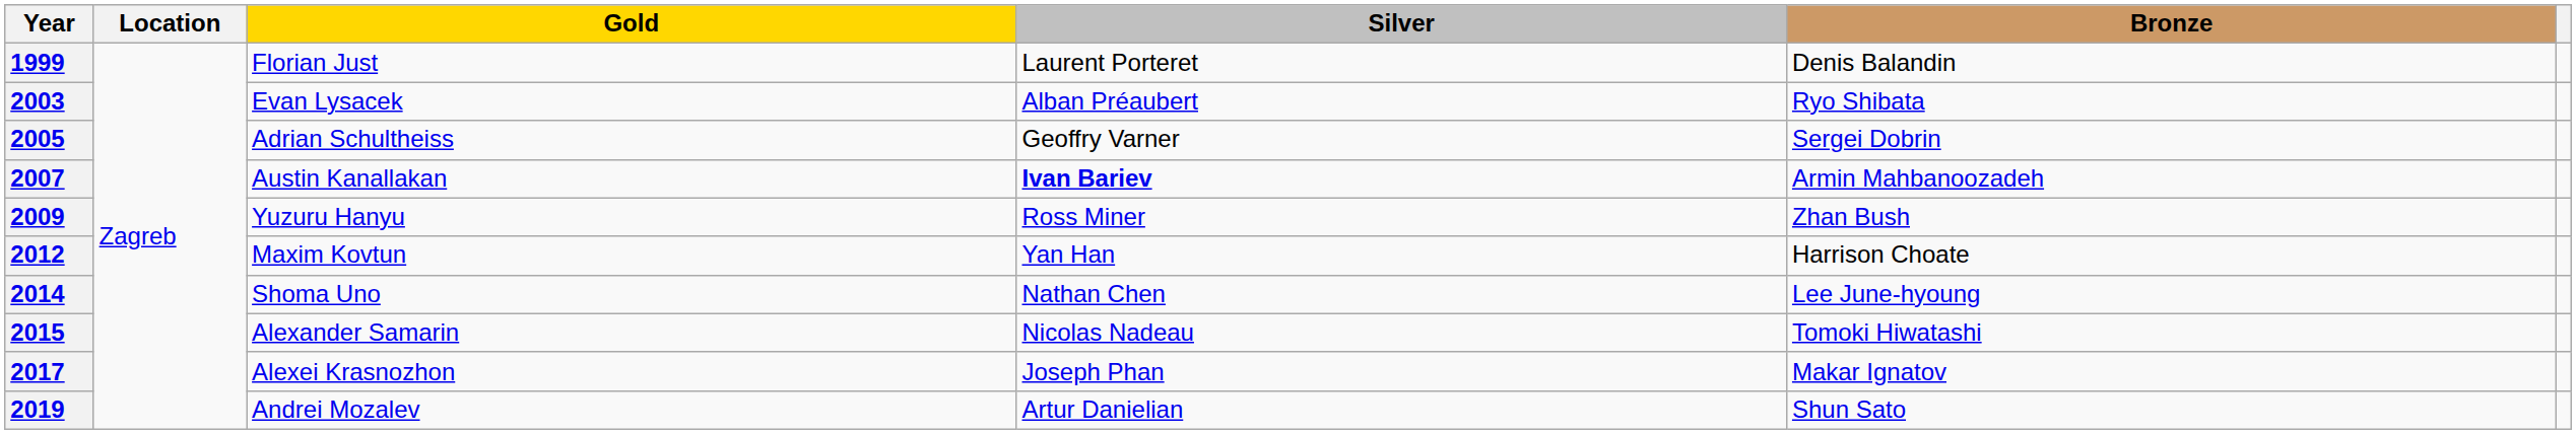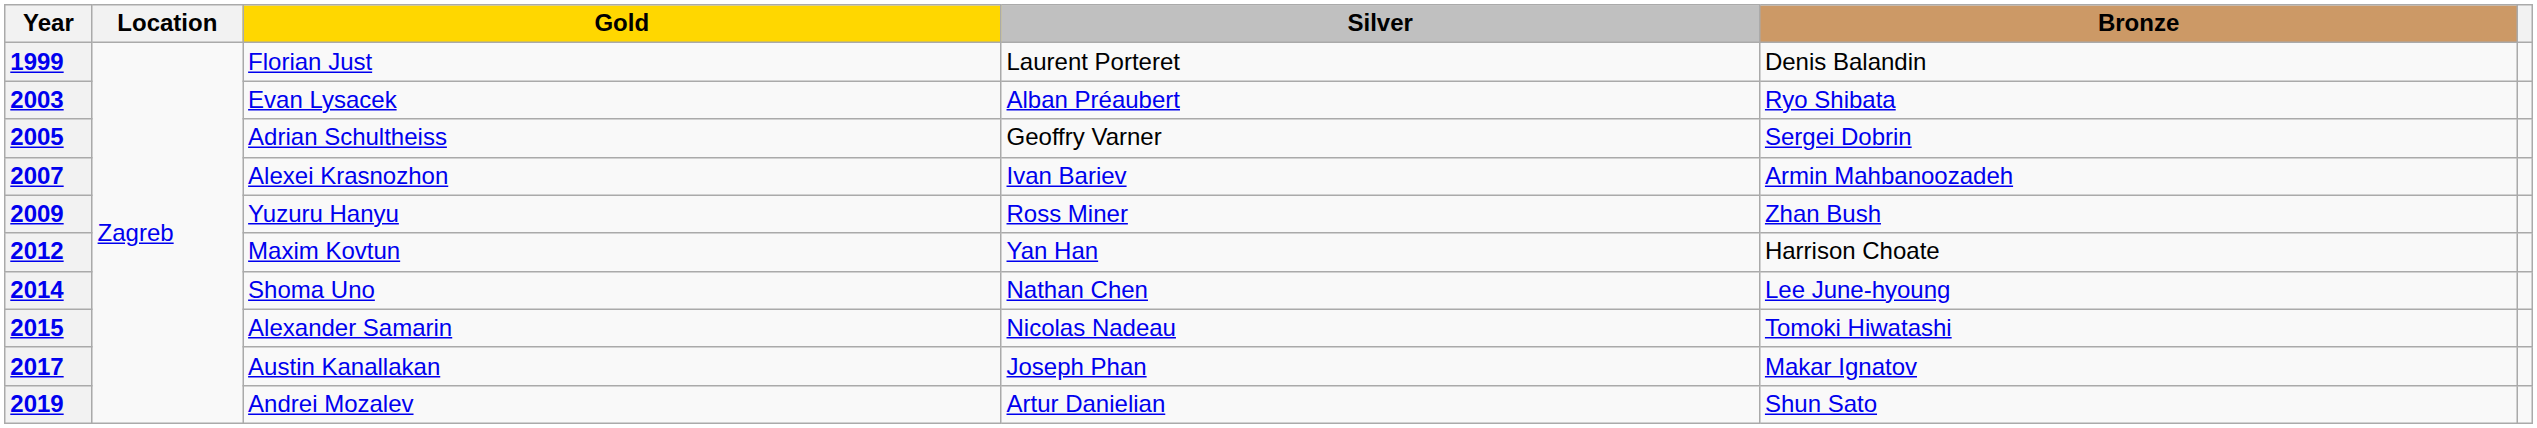 <table class="wikitable unsortable" style="text-align:left; width:85%">
 <tr>
 <th scope="col" style="text-align:center">Year</th>
 <th scope="col" style="text-align:center">Location</th>
 <td scope="col" style="text-align:center; width:30%; background:gold"><strong>Gold</strong></td>
 <td scope="col" style="text-align:center; width:30%; background:silver"><strong>Silver</strong></td>
 <td scope="col" style="text-align:center; width:30%; background:#c96"><strong>Bronze</strong></td>
 <th scope="col" style="text-align:center"></th>
 </tr>
 <tr>
 <th scope="row" style="text-align:left"><a href='#'>1999</a></th>
 <td rowspan="10"><a href='#'>Zagreb</a></td>
 <td> <a href='#'>Florian Just</a></td>
 <td> Laurent Porteret</td>
 <td> Denis Balandin</td>
 <td></td>
 </tr>
 <tr>
 <th scope="row" style="text-align:left"><a href='#'>2003</a></th>
 <td> <a href='#'>Evan Lysacek</a></td>
 <td> <a href='#'>Alban Préaubert</a></td>
 <td> <a href='#'>Ryo Shibata</a></td>
 <td></td>
 </tr>
 <tr>
 <th scope="row" style="text-align:left"><a href='#'>2005</a></th>
 <td> <a href='#'>Adrian Schultheiss</a></td>
 <td> Geoffry Varner</td>
 <td> <a href='#'>Sergei Dobrin</a></td>
 <td></td>
 </tr>
 <tr>
 <th scope="row" style="text-align:left"><a href='#'>2007</a></th>
-<td> <a href='#'>Austin Kanallakan</a></td>
-<td><strong> <a href='#'>Ivan Bariev</a></strong></td>
+<td> <a href='#'>Alexei Krasnozhon</a></td>
+<td> <a href='#'>Ivan Bariev</a></td>
 <td> <a href='#'>Armin Mahbanoozadeh</a></td>
 <td></td>
 </tr>
 <tr>
 <th scope="row" style="text-align:left"><a href='#'>2009</a></th>
 <td> <a href='#'>Yuzuru Hanyu</a></td>
 <td> <a href='#'>Ross Miner</a></td>
 <td> <a href='#'>Zhan Bush</a></td>
 <td></td>
 </tr>
 <tr>
 <th scope="row" style="text-align:left"><a href='#'>2012</a></th>
 <td> <a href='#'>Maxim Kovtun</a></td>
 <td> <a href='#'>Yan Han</a></td>
 <td> Harrison Choate</td>
 <td></td>
 </tr>
 <tr>
 <th scope="row" style="text-align:left"><a href='#'>2014</a></th>
 <td> <a href='#'>Shoma Uno</a></td>
 <td> <a href='#'>Nathan Chen</a></td>
 <td> <a href='#'>Lee June-hyoung</a></td>
 <td></td>
 </tr>
 <tr>
 <th scope="row" style="text-align:left"><a href='#'>2015</a></th>
 <td> <a href='#'>Alexander Samarin</a></td>
 <td> <a href='#'>Nicolas Nadeau</a></td>
 <td> <a href='#'>Tomoki Hiwatashi</a></td>
 <td></td>
 </tr>
 <tr>
 <th scope="row" style="text-align:left"><a href='#'>2017</a></th>
-<td> <a href='#'>Alexei Krasnozhon</a></td>
+<td> <a href='#'>Austin Kanallakan</a></td>
 <td> <a href='#'>Joseph Phan</a></td>
 <td> <a href='#'>Makar Ignatov</a></td>
 <td></td>
 </tr>
 <tr>
 <th scope="row" style="text-align:left"><a href='#'>2019</a></th>
 <td> <a href='#'>Andrei Mozalev</a></td>
 <td> <a href='#'>Artur Danielian</a></td>
 <td> <a href='#'>Shun Sato</a></td>
 <td></td>
 </tr>
 </table>
